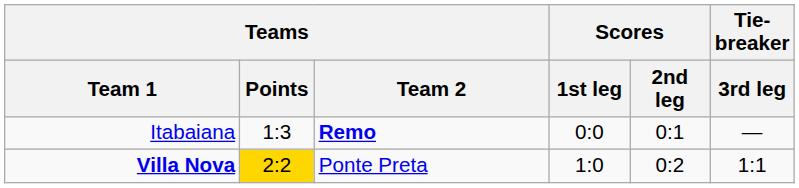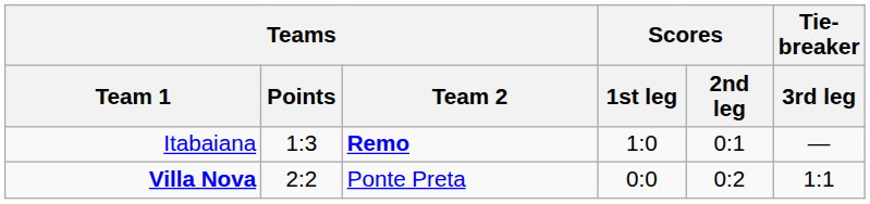 <table class="wikitable" style="text-align:center;">
 <tr>
 <th colspan=3>Teams</th>
 <th colspan=2>Scores</th>
 <th colspan=1>Tie-breaker</th>
 </tr>
 <tr>
 <th width="175">Team 1</th>
 <th width="50">Points</th>
 <th width="175">Team 2</th>
 <th width="55">1st leg</th>
 <th width="55">2nd leg</th>
 <th width="55">3rd leg</th>
 </tr>
 <tr>
 <td align=right><a href='#'>Itabaiana</a>  </td>
 <td>1:3</td>
 <td align=left> <strong><a href='#'>Remo</a></strong></td>
-<td>0:0</td>
+<td>1:0</td>
 <td>0:1</td>
 <td>—</td>
 </tr>
 <tr>
 <td align=right><strong><a href='#'>Villa Nova</a></strong> </td>
-<td style="background: gold;">2:2</td>
+<td>2:2</td>
 <td align=left> <a href='#'>Ponte Preta</a></td>
-<td>1:0</td>
+<td>0:0</td>
 <td>0:2</td>
 <td>1:1</td>
 </tr>
 </table>
